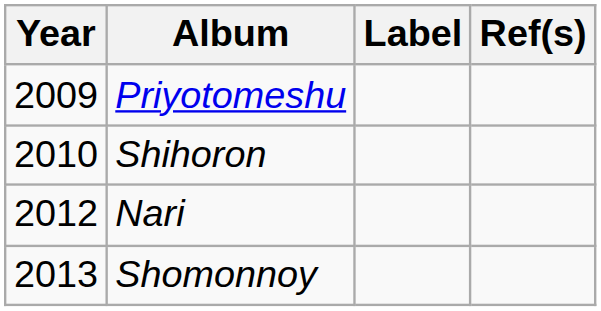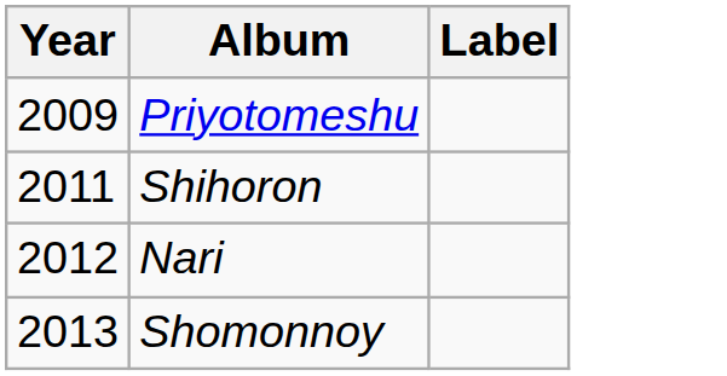 <table class="wikitable">
 <tr>
 <th>Year</th>
 <th>Album</th>
 <th>Label</th>
-<th>Ref(s)</th>
 </tr>
 <tr>
 <td>2009</td>
 <td><em><a href='#'>Priyotomeshu</a></em></td>
 <td></td>
-<td></td>
 </tr>
 <tr>
-<td>2010</td>
+<td>2011</td>
 <td><em>Shihoron</em></td>
-<td></td>
 <td></td>
 </tr>
 <tr>
 <td>2012</td>
 <td><em>Nari</em></td>
 <td></td>
-<td></td>
 </tr>
 <tr>
 <td>2013</td>
 <td><em>Shomonnoy</em></td>
 <td></td>
-<td></td>
 </tr>
 </table>
